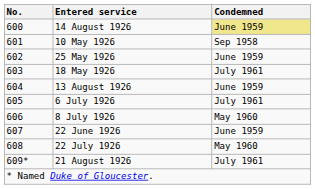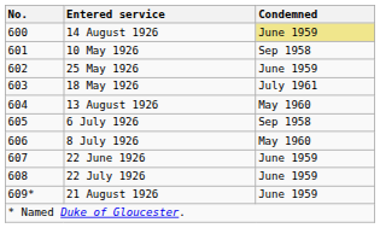 <table class="wikitable" style= "width:30%; font-size: 86%">
 <tr>
 <th scope="col" style="text-align:left;">No.</th>
 <th scope="col" style="text-align:left;">Entered service</th>
 <th scope="col" style="text-align:left;">Condemned</th>
 </tr>
 <tr>
 <td>600</td>
 <td>14 August 1926</td>
 <td style="background: khaki;">June 1959</td>
 </tr>
 <tr>
 <td>601</td>
 <td>10 May 1926</td>
 <td>Sep 1958</td>
 </tr>
 <tr>
 <td>602</td>
 <td>25 May 1926</td>
 <td>June 1959</td>
 </tr>
 <tr>
 <td>603</td>
 <td>18 May 1926</td>
 <td>July 1961</td>
 </tr>
 <tr>
 <td>604</td>
 <td>13 August 1926</td>
-<td>June 1959</td>
+<td>May 1960</td>
 </tr>
 <tr>
 <td>605</td>
 <td>6 July 1926</td>
-<td>July 1961</td>
+<td>Sep 1958</td>
 </tr>
 <tr>
 <td>606</td>
 <td>8 July 1926</td>
 <td>May 1960</td>
 </tr>
 <tr>
 <td>607</td>
 <td>22 June 1926</td>
 <td>June 1959</td>
 </tr>
 <tr>
 <td>608</td>
 <td>22 July 1926</td>
-<td>May 1960</td>
+<td>June 1959</td>
 </tr>
 <tr>
 <td>609*</td>
 <td>21 August 1926</td>
-<td>July 1961</td>
+<td>June 1959</td>
 </tr>
 <tr>
 <td colspan="3">* Named  <em><a href='#'>Duke of Gloucester</a></em>.</td>
 </tr>
 </table>
